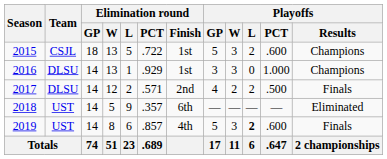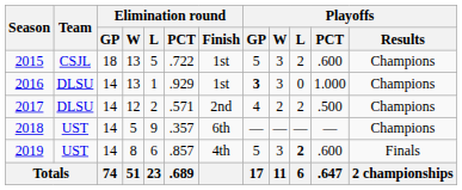 <table class=wikitable style="text-align:center">
 <tr>
 <th rowspan=2>Season</th>
 <th rowspan=2>Team</th>
 <th colspan="5">Elimination round</th>
 <th colspan="5">Playoffs</th>
 </tr>
 <tr>
 <th>GP</th>
 <th>W</th>
 <th>L</th>
 <th>PCT</th>
 <th>Finish</th>
 <th>GP</th>
 <th>W</th>
 <th>L</th>
 <th>PCT</th>
 <th>Results</th>
 </tr>
 <tr>
 <td><a href='#'>2015</a></td>
 <td><a href='#'>CSJL</a></td>
 <td>18</td>
 <td>13</td>
 <td>5</td>
 <td>.722</td>
 <td>1st</td>
 <td>5</td>
 <td>3</td>
 <td>2</td>
 <td>.600</td>
 <td>Champions</td>
 </tr>
 <tr>
 <td><a href='#'>2016</a></td>
 <td><a href='#'>DLSU</a></td>
 <td>14</td>
 <td>13</td>
 <td>1</td>
 <td>.929</td>
 <td>1st</td>
-<td>3</td>
+<td><strong>3</strong></td>
 <td>3</td>
 <td>0</td>
 <td>1.000</td>
 <td>Champions</td>
 </tr>
 <tr>
 <td><a href='#'>2017</a></td>
 <td><a href='#'>DLSU</a></td>
 <td>14</td>
 <td>12</td>
 <td>2</td>
 <td>.571</td>
 <td>2nd</td>
 <td>4</td>
 <td>2</td>
 <td>2</td>
 <td>.500</td>
-<td>Finals</td>
+<td>Champions</td>
 </tr>
 <tr>
 <td><a href='#'>2018</a></td>
 <td><a href='#'>UST</a></td>
 <td>14</td>
 <td>5</td>
 <td>9</td>
 <td>.357</td>
 <td>6th</td>
 <td>—</td>
 <td>—</td>
 <td>—</td>
 <td>—</td>
-<td>Eliminated</td>
+<td>Champions</td>
 </tr>
 <tr>
 <td><a href='#'>2019</a></td>
 <td><a href='#'>UST</a></td>
 <td>14</td>
 <td>8</td>
 <td>6</td>
 <td>.857</td>
 <td>4th</td>
 <td>5</td>
 <td>3</td>
 <td><strong>2</strong></td>
 <td>.600</td>
 <td>Finals</td>
 </tr>
 <tr>
 <th colspan="2">Totals</th>
 <th>74</th>
 <th>51</th>
 <th>23</th>
 <th>.689</th>
 <th></th>
 <th>17</th>
 <th>11</th>
 <th>6</th>
 <th>.647</th>
 <th>2 championships</th>
 </tr>
 </table>
